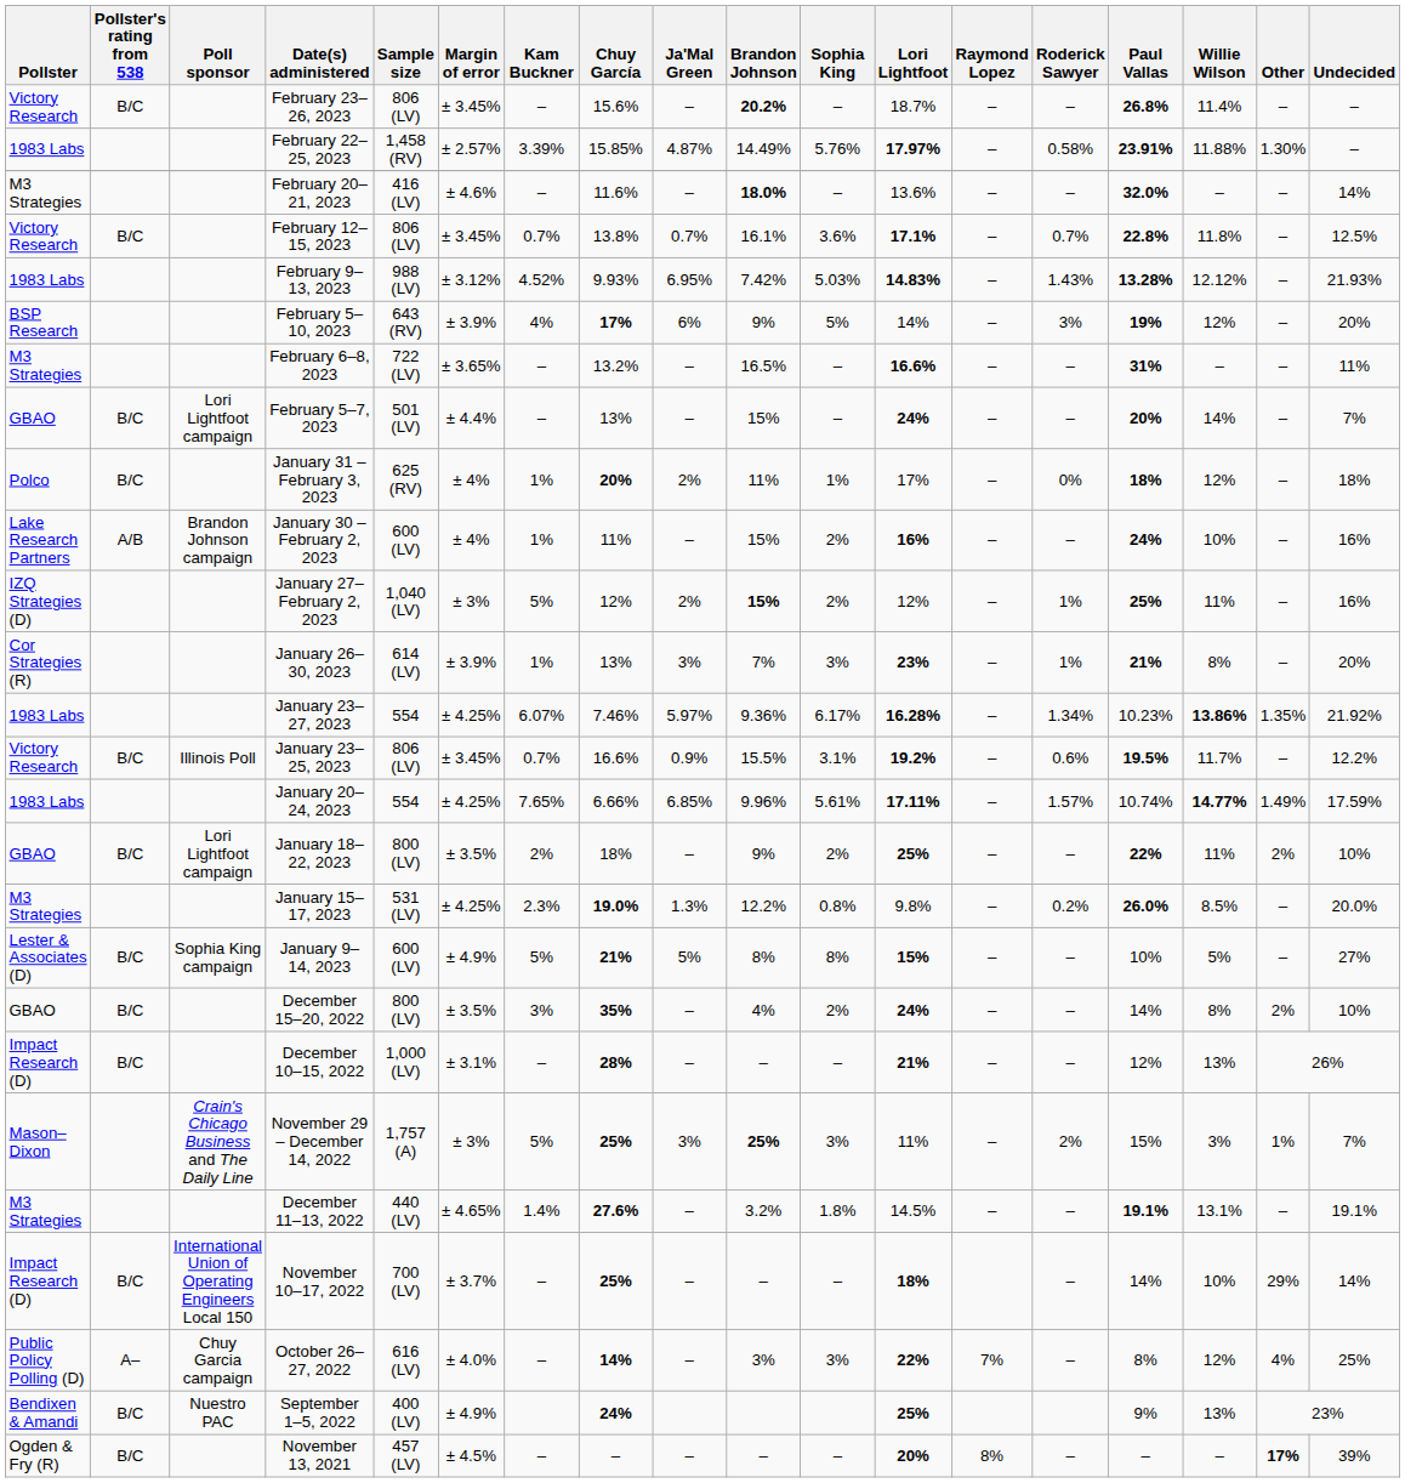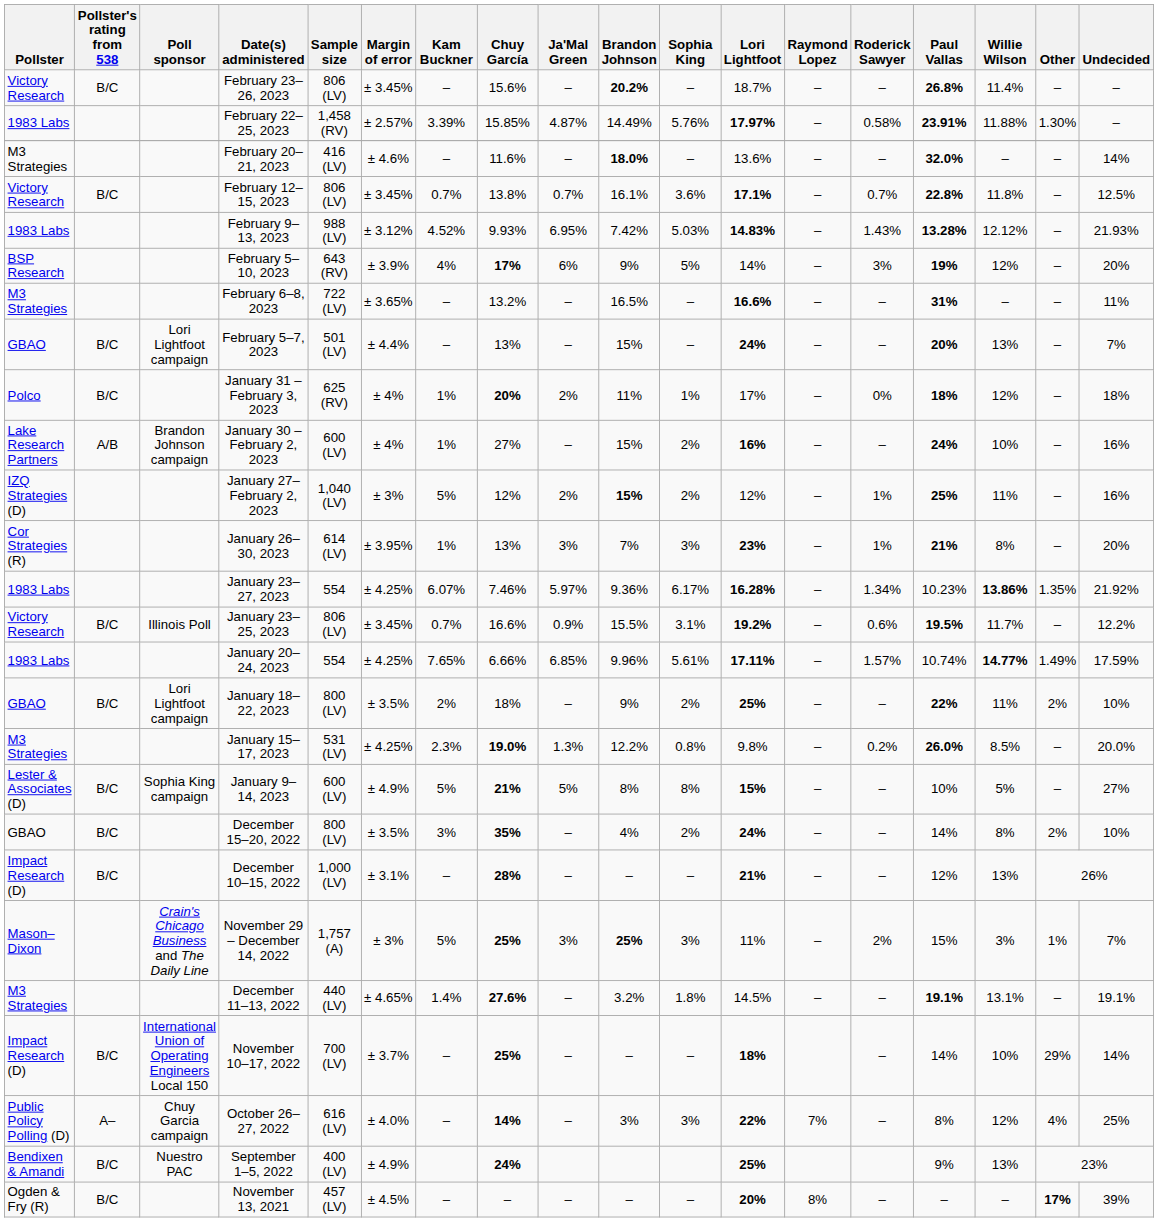 <table class="wikitable " style="font-size:90%;text-align:center;">
 <tr valign=bottom>
 <th>Pollster</th>
 <th>Pollster's<br>rating<br>from<br><a href='#'>538</a></th>
 <th>Poll sponsor</th>
 <th>Date(s)<br>administered</th>
 <th>Sample<br>size</th>
 <th>Margin<br>of error</th>
 <th style="width:60px;">Kam<br>Buckner</th>
 <th style="width:60px;">Chuy<br>García</th>
 <th style="width:60px;">Ja'Mal<br>Green</th>
 <th style="width:60px;">Brandon<br>Johnson</th>
 <th style="width:60px;">Sophia<br>King</th>
 <th style="width:60px;">Lori<br>Lightfoot</th>
 <th style="width:60px;">Raymond<br>Lopez</th>
 <th style="width:60px;">Roderick<br>Sawyer</th>
 <th style="width:60px;">Paul<br>Vallas</th>
 <th style="width:60px;">Willie<br>Wilson</th>
 <th>Other</th>
 <th>Undecided</th>
 </tr>
 <tr>
 <td style="text-align:left;"><a href='#'>Victory Research</a></td>
 <td>B/C</td>
 <td></td>
 <td>February 23–26, 2023</td>
 <td>806 (LV)</td>
 <td>± 3.45%</td>
 <td>–</td>
 <td>15.6%</td>
 <td>–</td>
 <td><strong>20.2%</strong></td>
 <td>–</td>
 <td>18.7%</td>
 <td>–</td>
 <td>–</td>
 <td><strong>26.8%</strong></td>
 <td>11.4%</td>
 <td>–</td>
 <td>–</td>
 </tr>
 <tr>
 <td style="text-align:left;"><a href='#'>1983 Labs</a></td>
 <td></td>
 <td></td>
 <td>February 22–25, 2023</td>
 <td>1,458 (RV)</td>
 <td>± 2.57%</td>
 <td>3.39%</td>
 <td>15.85%</td>
 <td>4.87%</td>
 <td>14.49%</td>
 <td>5.76%</td>
 <td><strong>17.97%</strong></td>
 <td>–</td>
 <td>0.58%</td>
 <td><strong>23.91%</strong></td>
 <td>11.88%</td>
 <td>1.30%</td>
 <td>–</td>
 </tr>
 <tr>
 </tr>
 <tr>
 <td style="text-align:left;">M3 Strategies</td>
 <td></td>
 <td></td>
 <td>February 20–21, 2023</td>
 <td>416 (LV)</td>
 <td>± 4.6%</td>
 <td>–</td>
 <td>11.6%</td>
 <td>–</td>
 <td><strong>18.0%</strong></td>
 <td>–</td>
 <td>13.6%</td>
 <td>–</td>
 <td>–</td>
 <td><strong>32.0%</strong></td>
 <td>–</td>
 <td>–</td>
 <td>14%</td>
 </tr>
 <tr>
 <td style="text-align:left;"><a href='#'>Victory Research</a></td>
 <td>B/C</td>
 <td></td>
 <td>February 12–15, 2023</td>
 <td>806 (LV)</td>
 <td>± 3.45%</td>
 <td>0.7%</td>
 <td>13.8%</td>
 <td>0.7%</td>
 <td>16.1%</td>
 <td>3.6%</td>
 <td><strong>17.1%</strong></td>
 <td>–</td>
 <td>0.7%</td>
 <td><strong>22.8%</strong></td>
 <td>11.8%</td>
 <td>–</td>
 <td>12.5%</td>
 </tr>
 <tr>
 <td style="text-align:left;"><a href='#'>1983 Labs</a></td>
 <td></td>
 <td></td>
 <td>February 9–13, 2023</td>
 <td>988 (LV)</td>
 <td>± 3.12%</td>
 <td>4.52%</td>
 <td>9.93%</td>
 <td>6.95%</td>
 <td>7.42%</td>
 <td>5.03%</td>
 <td><strong>14.83%</strong></td>
 <td>–</td>
 <td>1.43%</td>
 <td><strong>13.28%</strong></td>
 <td>12.12%</td>
 <td>–</td>
 <td>21.93%</td>
 </tr>
 <tr>
 <td style="text-align:left;"><a href='#'>BSP Research</a></td>
 <td></td>
 <td></td>
 <td>February 5–10, 2023</td>
 <td>643 (RV)</td>
 <td>± 3.9%</td>
 <td>4%</td>
 <td><strong>17%</strong></td>
 <td>6%</td>
 <td>9%</td>
 <td>5%</td>
 <td>14%</td>
 <td>–</td>
 <td>3%</td>
 <td><strong>19%</strong></td>
 <td>12%</td>
 <td>–</td>
 <td>20%</td>
 </tr>
 <tr>
 <td style="text-align:left;"><a href='#'>M3 Strategies</a></td>
 <td></td>
 <td></td>
 <td>February 6–8, 2023</td>
 <td>722 (LV)</td>
 <td>± 3.65%</td>
 <td>–</td>
 <td>13.2%</td>
 <td>–</td>
 <td>16.5%</td>
 <td>–</td>
 <td><strong>16.6%</strong></td>
 <td>–</td>
 <td>–</td>
 <td><strong>31%</strong></td>
 <td>–</td>
 <td>–</td>
 <td>11%</td>
 </tr>
 <tr>
 <td style="text-align:left;"><a href='#'>GBAO</a></td>
 <td>B/C</td>
 <td>Lori Lightfoot campaign</td>
 <td>February 5–7, 2023</td>
 <td>501 (LV)</td>
 <td>± 4.4%</td>
 <td>–</td>
 <td>13%</td>
 <td>–</td>
 <td>15%</td>
 <td>–</td>
 <td><strong>24%</strong></td>
 <td>–</td>
 <td>–</td>
 <td><strong>20%</strong></td>
-<td>14%</td>
+<td>13%</td>
 <td>–</td>
 <td>7%</td>
 </tr>
 <tr>
 <td style="text-align:left;"><a href='#'>Polco</a></td>
 <td>B/C</td>
 <td></td>
 <td>January 31 – February 3, 2023</td>
 <td>625 (RV)</td>
 <td>± 4%</td>
 <td>1%</td>
 <td><strong>20%</strong></td>
 <td>2%</td>
 <td>11%</td>
 <td>1%</td>
 <td>17%</td>
 <td>–</td>
 <td>0%</td>
 <td><strong>18%</strong></td>
 <td>12%</td>
 <td>–</td>
 <td>18%</td>
 </tr>
 <tr>
 <td style="text-align:left;"><a href='#'>Lake Research Partners</a></td>
 <td>A/B</td>
 <td>Brandon Johnson campaign</td>
 <td>January 30 – February 2, 2023</td>
 <td>600 (LV)</td>
 <td>± 4%</td>
 <td>1%</td>
-<td>11%</td>
+<td>27%</td>
 <td>–</td>
 <td>15%</td>
 <td>2%</td>
 <td><strong>16%</strong></td>
 <td>–</td>
 <td>–</td>
 <td><strong>24%</strong></td>
 <td>10%</td>
 <td>–</td>
 <td>16%</td>
 </tr>
 <tr>
 <td style="text-align:left;"><a href='#'>IZQ Strategies</a> (D)</td>
 <td></td>
 <td></td>
 <td>January 27–February 2, 2023</td>
 <td>1,040 (LV)</td>
 <td>± 3%</td>
 <td>5%</td>
 <td>12%</td>
 <td>2%</td>
 <td><strong>15%</strong></td>
 <td>2%</td>
 <td>12%</td>
 <td>–</td>
 <td>1%</td>
 <td><strong>25%</strong></td>
 <td>11%</td>
 <td>–</td>
 <td>16%</td>
 </tr>
 <tr>
 <td style="text-align:left;"><a href='#'>Cor Strategies</a> (R)</td>
 <td></td>
 <td></td>
 <td>January 26–30, 2023</td>
 <td>614 (LV)</td>
-<td>± 3.9%</td>
+<td>± 3.95%</td>
 <td>1%</td>
 <td>13%</td>
 <td>3%</td>
 <td>7%</td>
 <td>3%</td>
 <td><strong>23%</strong></td>
 <td>–</td>
 <td>1%</td>
 <td><strong>21%</strong></td>
 <td>8%</td>
 <td>–</td>
 <td>20%</td>
 </tr>
 <tr>
 <td style="text-align:left;"><a href='#'>1983 Labs</a></td>
 <td></td>
 <td></td>
 <td>January 23–27, 2023</td>
 <td>554</td>
 <td>± 4.25%</td>
 <td>6.07%</td>
 <td>7.46%</td>
 <td>5.97%</td>
 <td>9.36%</td>
 <td>6.17%</td>
 <td><strong>16.28%</strong></td>
 <td>–</td>
 <td>1.34%</td>
 <td>10.23%</td>
 <td><strong>13.86%</strong></td>
 <td>1.35%</td>
 <td>21.92%</td>
 </tr>
 <tr>
 <td style="text-align:left;"><a href='#'>Victory Research</a></td>
 <td>B/C</td>
 <td>Illinois Poll</td>
 <td>January 23–25, 2023</td>
 <td>806 (LV)</td>
 <td>± 3.45%</td>
 <td>0.7%</td>
 <td>16.6%</td>
 <td>0.9%</td>
 <td>15.5%</td>
 <td>3.1%</td>
 <td><strong>19.2%</strong></td>
 <td>–</td>
 <td>0.6%</td>
 <td><strong>19.5%</strong></td>
 <td>11.7%</td>
 <td>–</td>
 <td>12.2%</td>
 </tr>
 <tr>
 <td style="text-align:left;"><a href='#'>1983 Labs</a></td>
 <td></td>
 <td></td>
 <td>January 20–24, 2023</td>
 <td>554</td>
 <td>± 4.25%</td>
 <td>7.65%</td>
 <td>6.66%</td>
 <td>6.85%</td>
 <td>9.96%</td>
 <td>5.61%</td>
 <td><strong>17.11%</strong></td>
 <td>–</td>
 <td>1.57%</td>
 <td>10.74%</td>
 <td><strong>14.77%</strong></td>
 <td>1.49%</td>
 <td>17.59%</td>
 </tr>
 <tr>
 <td style="text-align:left;"><a href='#'>GBAO</a></td>
 <td>B/C</td>
 <td>Lori Lightfoot campaign</td>
 <td>January 18–22, 2023</td>
 <td>800 (LV)</td>
 <td>± 3.5%</td>
 <td>2%</td>
 <td>18%</td>
 <td>–</td>
 <td>9%</td>
 <td>2%</td>
 <td><strong>25%</strong></td>
 <td>–</td>
 <td>–</td>
 <td><strong>22%</strong></td>
 <td>11%</td>
 <td>2%</td>
 <td>10%</td>
 </tr>
 <tr>
 <td style="text-align:left;"><a href='#'>M3 Strategies</a></td>
 <td></td>
 <td></td>
 <td>January 15–17, 2023</td>
 <td>531 (LV)</td>
 <td>± 4.25%</td>
 <td>2.3%</td>
 <td><strong>19.0%</strong></td>
 <td>1.3%</td>
 <td>12.2%</td>
 <td>0.8%</td>
 <td>9.8%</td>
 <td>–</td>
 <td>0.2%</td>
 <td><strong>26.0%</strong></td>
 <td>8.5%</td>
 <td>–</td>
 <td>20.0%</td>
 </tr>
 <tr>
 <td style="text-align:left;"><a href='#'>Lester & Associates</a> (D)</td>
 <td>B/C</td>
 <td>Sophia King campaign</td>
 <td>January 9–14, 2023</td>
 <td>600 (LV)</td>
 <td>± 4.9%</td>
 <td>5%</td>
 <td><strong>21%</strong></td>
 <td>5%</td>
 <td>8%</td>
 <td>8%</td>
 <td><strong>15%</strong></td>
 <td>–</td>
 <td>–</td>
 <td>10%</td>
 <td>5%</td>
 <td>–</td>
 <td>27%</td>
 </tr>
 <tr>
 <td style="text-align:left;">GBAO</td>
 <td>B/C</td>
 <td></td>
 <td>December 15–20, 2022</td>
 <td>800 (LV)</td>
 <td>± 3.5%</td>
 <td>3%</td>
 <td><strong>35%</strong></td>
 <td>–</td>
 <td>4%</td>
 <td>2%</td>
 <td><strong>24%</strong></td>
 <td>–</td>
 <td>–</td>
 <td>14%</td>
 <td>8%</td>
 <td>2%</td>
 <td>10%</td>
 </tr>
 <tr>
 <td style="text-align:left;"><a href='#'>Impact Research</a> (D)</td>
 <td>B/C</td>
 <td></td>
 <td>December 10–15, 2022</td>
 <td>1,000 (LV)</td>
 <td>± 3.1%</td>
 <td>–</td>
 <td><strong>28%</strong></td>
 <td>–</td>
 <td>–</td>
 <td>–</td>
 <td><strong>21%</strong></td>
 <td>–</td>
 <td>–</td>
 <td>12%</td>
 <td>13%</td>
 <td colspan=2>26%</td>
 </tr>
 <tr>
 <td style="text-align:left;"><a href='#'>Mason–Dixon</a></td>
 <td></td>
 <td><em><a href='#'>Crain's Chicago Business</a></em><br>and <em>The Daily Line</em></td>
 <td>November 29 – December 14, 2022</td>
 <td>1,757 (A)</td>
 <td>± 3%</td>
 <td>5%</td>
 <td><strong>25%</strong></td>
 <td>3%</td>
 <td><strong>25%</strong></td>
 <td>3%</td>
 <td>11%</td>
 <td>–</td>
 <td>2%</td>
 <td>15%</td>
 <td>3%</td>
 <td>1%</td>
 <td>7%</td>
 </tr>
 <tr>
 <td style="text-align:left;"><a href='#'>M3 Strategies</a></td>
 <td></td>
 <td></td>
 <td>December 11–13, 2022</td>
 <td>440 (LV)</td>
 <td>± 4.65%</td>
 <td>1.4%</td>
 <td><strong>27.6%</strong></td>
 <td>–</td>
 <td>3.2%</td>
 <td>1.8%</td>
 <td>14.5%</td>
 <td>–</td>
 <td>–</td>
 <td><strong>19.1%</strong></td>
 <td>13.1%</td>
 <td>–</td>
 <td>19.1%</td>
 </tr>
 <tr>
 <td style="text-align:left;"><a href='#'>Impact Research</a> (D)</td>
 <td>B/C</td>
 <td><a href='#'>International Union of<br>Operating Engineers</a> Local 150</td>
 <td>November 10–17, 2022</td>
 <td>700 (LV)</td>
 <td>± 3.7%</td>
 <td>–</td>
 <td><strong>25%</strong></td>
 <td>–</td>
 <td>–</td>
 <td>–</td>
 <td><strong>18%</strong></td>
 <td></td>
 <td>–</td>
 <td>14%</td>
 <td>10%</td>
 <td>29%</td>
 <td>14%</td>
 </tr>
 <tr>
 <td style="text-align:left;"><a href='#'>Public Policy Polling</a> (D)</td>
 <td>A–</td>
 <td>Chuy Garcia campaign</td>
 <td>October 26–27, 2022</td>
 <td>616 (LV)</td>
 <td>± 4.0%</td>
 <td>–</td>
 <td><strong>14%</strong></td>
 <td>–</td>
 <td>3%</td>
 <td>3%</td>
 <td><strong>22%</strong></td>
 <td>7%</td>
 <td>–</td>
 <td>8%</td>
 <td>12%</td>
 <td>4%</td>
 <td>25%</td>
 </tr>
 <tr>
 <td style="text-align:left;"><a href='#'>Bendixen & Amandi</a></td>
 <td>B/C</td>
 <td>Nuestro PAC</td>
 <td>September 1–5, 2022</td>
 <td>400 (LV)</td>
 <td>± 4.9%</td>
 <td></td>
 <td><strong>24%</strong></td>
 <td></td>
 <td></td>
 <td></td>
 <td><strong>25%</strong></td>
 <td></td>
 <td></td>
 <td>9%</td>
 <td>13%</td>
 <td colspan=2>23%</td>
 </tr>
 <tr>
 <td style="text-align:left;">Ogden & Fry (R)</td>
 <td>B/C</td>
 <td></td>
 <td>November 13, 2021</td>
 <td>457 (LV)</td>
 <td>± 4.5%</td>
 <td>–</td>
 <td>–</td>
 <td>–</td>
 <td>–</td>
 <td>–</td>
 <td><strong>20%</strong></td>
 <td>8%</td>
 <td>–</td>
 <td>–</td>
 <td>–</td>
 <td><strong>17%</strong></td>
 <td>39%</td>
 </tr>
 </table>
